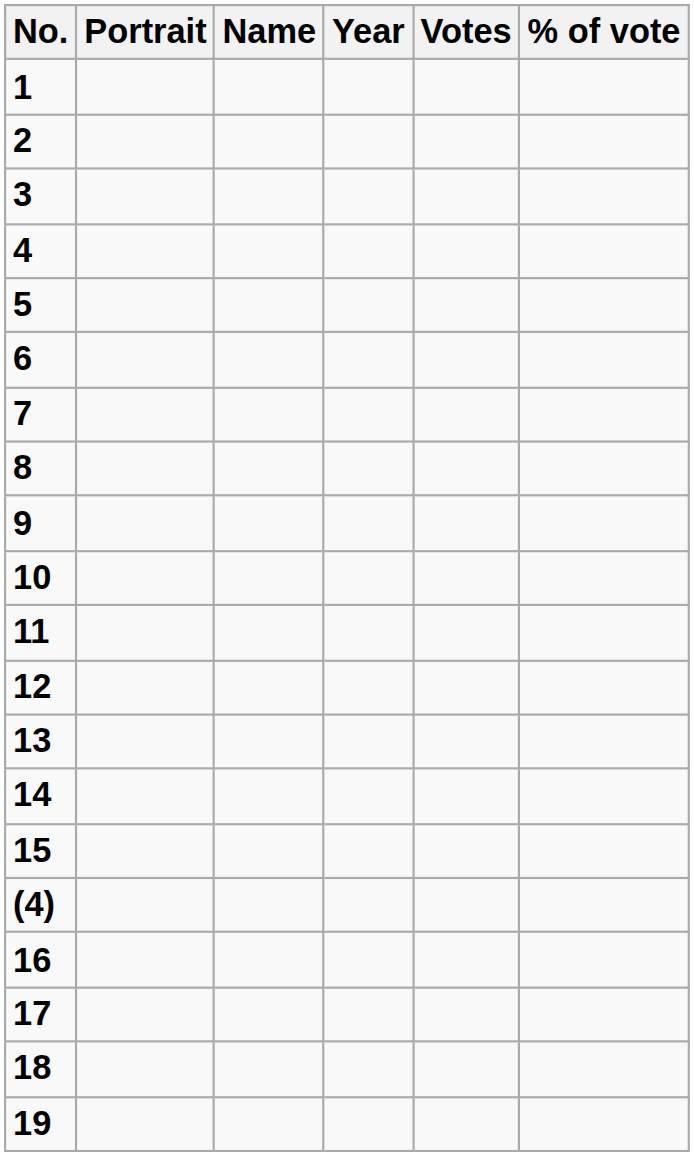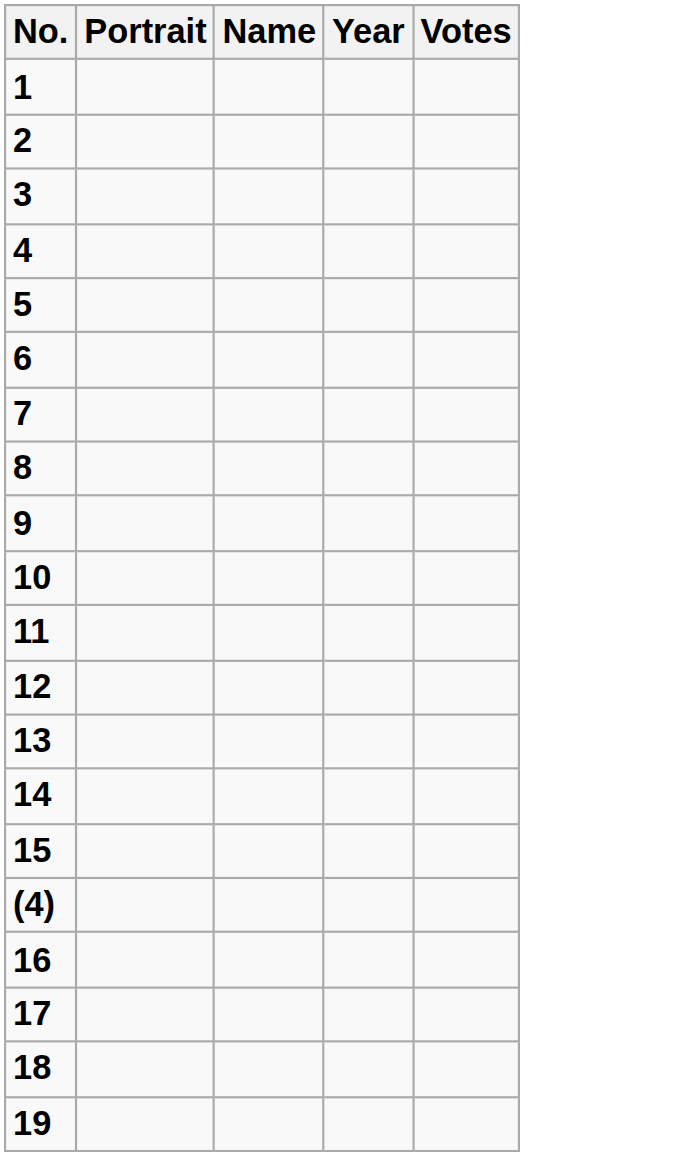 <table class="wikitable sortable">
 <tr>
 <th>No.</th>
 <th>Portrait</th>
 <th>Name</th>
 <th>Year</th>
 <th>Votes</th>
-<th>% of vote</th>
 </tr>
 <tr>
 <td><strong>1</strong></td>
-<td></td>
 <td></td>
 <td></td>
 <td></td>
 <td></td>
 </tr>
 <tr>
 <td><strong>2</strong></td>
 <td></td>
 <td></td>
 <td></td>
 <td></td>
-<td></td>
 </tr>
 <tr>
 <td><strong>3</strong></td>
-<td></td>
 <td></td>
 <td></td>
 <td></td>
 <td></td>
 </tr>
 <tr>
 <td><strong>4</strong></td>
 <td></td>
 <td></td>
 <td></td>
 <td></td>
-<td></td>
 </tr>
 <tr>
 <td><strong>5</strong></td>
-<td></td>
 <td></td>
 <td></td>
 <td></td>
 <td></td>
 </tr>
 <tr>
 <td><strong>6</strong></td>
 <td></td>
 <td></td>
 <td></td>
 <td></td>
-<td></td>
 </tr>
 <tr>
 <td><strong>7</strong></td>
-<td></td>
 <td></td>
 <td></td>
 <td></td>
 <td></td>
 </tr>
 <tr>
 <td><strong>8</strong></td>
 <td></td>
 <td></td>
 <td></td>
 <td></td>
-<td></td>
 </tr>
 <tr>
 <td><strong>9</strong></td>
-<td></td>
 <td></td>
 <td></td>
 <td></td>
 <td></td>
 </tr>
 <tr>
 <td><strong>10</strong></td>
 <td></td>
 <td></td>
 <td></td>
 <td></td>
-<td></td>
 </tr>
 <tr>
 <td><strong>11</strong></td>
-<td></td>
 <td></td>
 <td></td>
 <td></td>
 <td></td>
 </tr>
 <tr>
 <td><strong>12</strong></td>
 <td></td>
 <td></td>
 <td></td>
 <td></td>
-<td></td>
 </tr>
 <tr>
 <td><strong>13</strong></td>
-<td></td>
 <td></td>
 <td></td>
 <td></td>
 <td></td>
 </tr>
 <tr>
 <td><strong>14</strong></td>
 <td></td>
 <td></td>
 <td></td>
 <td></td>
-<td></td>
 </tr>
 <tr>
 <td><strong>15</strong></td>
-<td></td>
 <td></td>
 <td></td>
 <td></td>
 <td></td>
 </tr>
 <tr>
 <td><strong>(4)</strong></td>
 <td></td>
 <td></td>
 <td></td>
 <td></td>
-<td></td>
 </tr>
 <tr>
 <td><strong>16</strong></td>
-<td></td>
 <td></td>
 <td></td>
 <td></td>
 <td></td>
 </tr>
 <tr>
 <td><strong>17</strong></td>
 <td></td>
 <td></td>
 <td></td>
 <td></td>
-<td></td>
 </tr>
 <tr>
 <td><strong>18</strong></td>
-<td></td>
 <td></td>
 <td></td>
 <td></td>
 <td></td>
 </tr>
 <tr>
 <td><strong>19</strong></td>
 <td></td>
 <td></td>
 <td></td>
 <td></td>
-<td></td>
 </tr>
 </table>
